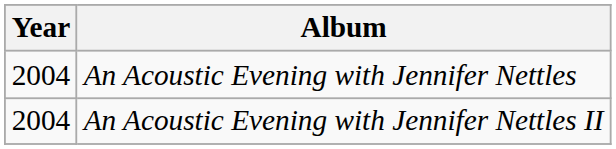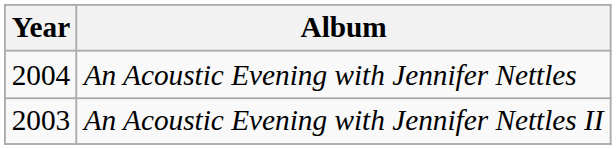 <table class="wikitable">
 <tr>
 <th>Year</th>
 <th>Album</th>
 </tr>
 <tr>
 <td>2004</td>
 <td><em>An Acoustic Evening with Jennifer Nettles</em></td>
 </tr>
 <tr>
-<td>2004</td>
+<td>2003</td>
 <td><em>An Acoustic Evening with Jennifer Nettles II</em></td>
 </tr>
 </table>
